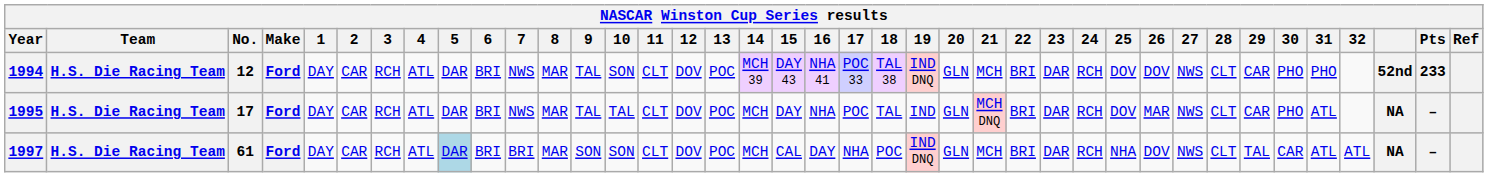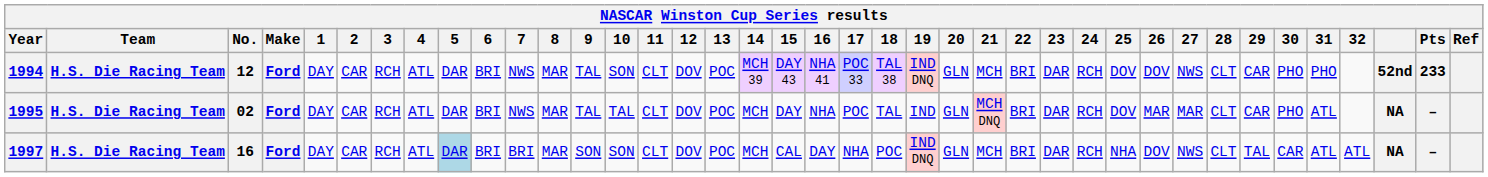 <table class="wikitable" style="text-align:center; font-size:75%">
 <tr>
 <th colspan=45><a href='#'>NASCAR</a> <a href='#'>Winston Cup Series</a> results</th>
 </tr>
 <tr>
 <th>Year</th>
 <th>Team</th>
 <th>No.</th>
 <th>Make</th>
 <th>1</th>
 <th>2</th>
 <th>3</th>
 <th>4</th>
 <th>5</th>
 <th>6</th>
 <th>7</th>
 <th>8</th>
 <th>9</th>
 <th>10</th>
 <th>11</th>
 <th>12</th>
 <th>13</th>
 <th>14</th>
 <th>15</th>
 <th>16</th>
 <th>17</th>
 <th>18</th>
 <th>19</th>
 <th>20</th>
 <th>21</th>
 <th>22</th>
 <th>23</th>
 <th>24</th>
 <th>25</th>
 <th>26</th>
 <th>27</th>
 <th>28</th>
 <th>29</th>
 <th>30</th>
 <th>31</th>
 <th>32</th>
 <th></th>
 <th>Pts</th>
 <th>Ref</th>
 </tr>
 <tr>
 <th><a href='#'>1994</a></th>
 <th><a href='#'>H.S. Die Racing Team</a></th>
 <th>12</th>
 <th><a href='#'>Ford</a></th>
 <td><a href='#'>DAY</a></td>
 <td><a href='#'>CAR</a></td>
 <td><a href='#'>RCH</a></td>
 <td><a href='#'>ATL</a></td>
 <td><a href='#'>DAR</a></td>
 <td><a href='#'>BRI</a></td>
 <td><a href='#'>NWS</a></td>
 <td><a href='#'>MAR</a></td>
 <td><a href='#'>TAL</a></td>
 <td><a href='#'>SON</a></td>
 <td><a href='#'>CLT</a></td>
 <td><a href='#'>DOV</a></td>
 <td><a href='#'>POC</a></td>
 <td style="background:#EFCFFF;"><a href='#'>MCH</a><br><small>39</small></td>
 <td style="background:#EFCFFF;"><a href='#'>DAY</a><br><small>43</small></td>
 <td style="background:#EFCFFF;"><a href='#'>NHA</a><br><small>41</small></td>
 <td style="background:#CFCFFF;"><a href='#'>POC</a><br><small>33</small></td>
 <td style="background:#EFCFFF;"><a href='#'>TAL</a><br><small>38</small></td>
 <td style="background:#FFCFCF;"><a href='#'>IND</a><br><small>DNQ</small></td>
 <td><a href='#'>GLN</a></td>
 <td><a href='#'>MCH</a></td>
 <td><a href='#'>BRI</a></td>
 <td><a href='#'>DAR</a></td>
 <td><a href='#'>RCH</a></td>
 <td><a href='#'>DOV</a></td>
 <td><a href='#'>DOV</a></td>
 <td><a href='#'>NWS</a></td>
 <td><a href='#'>CLT</a></td>
 <td><a href='#'>CAR</a></td>
 <td><a href='#'>PHO</a></td>
 <td><a href='#'>PHO</a></td>
 <td></td>
 <th>52nd</th>
 <th>233</th>
 <th></th>
 </tr>
 <tr>
 <th><a href='#'>1995</a></th>
 <th><a href='#'>H.S. Die Racing Team</a></th>
-<th>17</th>
+<th>02</th>
 <th><a href='#'>Ford</a></th>
 <td><a href='#'>DAY</a></td>
 <td><a href='#'>CAR</a></td>
 <td><a href='#'>RCH</a></td>
 <td><a href='#'>ATL</a></td>
 <td><a href='#'>DAR</a></td>
 <td><a href='#'>BRI</a></td>
 <td><a href='#'>NWS</a></td>
 <td><a href='#'>MAR</a></td>
 <td><a href='#'>TAL</a></td>
 <td><a href='#'>TAL</a></td>
 <td><a href='#'>CLT</a></td>
 <td><a href='#'>DOV</a></td>
 <td><a href='#'>POC</a></td>
 <td><a href='#'>MCH</a></td>
 <td><a href='#'>DAY</a></td>
 <td><a href='#'>NHA</a></td>
 <td><a href='#'>POC</a></td>
 <td><a href='#'>TAL</a></td>
 <td><a href='#'>IND</a></td>
 <td><a href='#'>GLN</a></td>
 <td style="background:#FFCFCF;"><a href='#'>MCH</a><br><small>DNQ</small></td>
 <td><a href='#'>BRI</a></td>
 <td><a href='#'>DAR</a></td>
 <td><a href='#'>RCH</a></td>
 <td><a href='#'>DOV</a></td>
 <td><a href='#'>MAR</a></td>
-<td><a href='#'>NWS</a></td>
+<td><a href='#'>MAR</a></td>
 <td><a href='#'>CLT</a></td>
 <td><a href='#'>CAR</a></td>
 <td><a href='#'>PHO</a></td>
 <td><a href='#'>ATL</a></td>
 <td></td>
 <th>NA</th>
 <th>–</th>
 <th></th>
 </tr>
 <tr>
 <th><a href='#'>1997</a></th>
 <th><a href='#'>H.S. Die Racing Team</a></th>
-<th>61</th>
+<th>16</th>
 <th><a href='#'>Ford</a></th>
 <td><a href='#'>DAY</a></td>
 <td><a href='#'>CAR</a></td>
 <td><a href='#'>RCH</a></td>
 <td><a href='#'>ATL</a></td>
 <td style="background: lightblue;"><a href='#'>DAR</a></td>
 <td><a href='#'>BRI</a></td>
 <td><a href='#'>BRI</a></td>
 <td><a href='#'>MAR</a></td>
 <td><a href='#'>SON</a></td>
 <td><a href='#'>SON</a></td>
 <td><a href='#'>CLT</a></td>
 <td><a href='#'>DOV</a></td>
 <td><a href='#'>POC</a></td>
 <td><a href='#'>MCH</a></td>
 <td><a href='#'>CAL</a></td>
 <td><a href='#'>DAY</a></td>
 <td><a href='#'>NHA</a></td>
 <td><a href='#'>POC</a></td>
 <td style="background:#FFCFCF;"><a href='#'>IND</a><br><small>DNQ</small></td>
 <td><a href='#'>GLN</a></td>
 <td><a href='#'>MCH</a></td>
 <td><a href='#'>BRI</a></td>
 <td><a href='#'>DAR</a></td>
 <td><a href='#'>RCH</a></td>
 <td><a href='#'>NHA</a></td>
 <td><a href='#'>DOV</a></td>
 <td><a href='#'>NWS</a></td>
 <td><a href='#'>CLT</a></td>
 <td><a href='#'>TAL</a></td>
 <td><a href='#'>CAR</a></td>
 <td><a href='#'>ATL</a></td>
 <td><a href='#'>ATL</a></td>
 <th>NA</th>
 <th>–</th>
 <th></th>
 </tr>
 </table>
